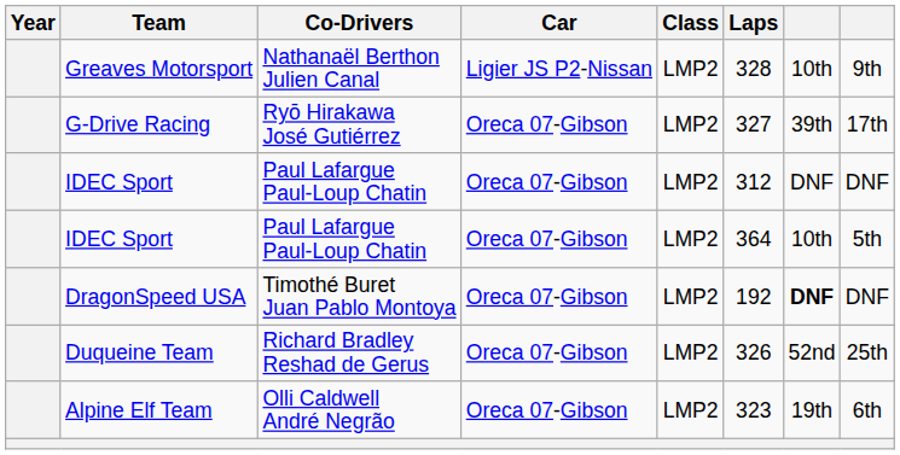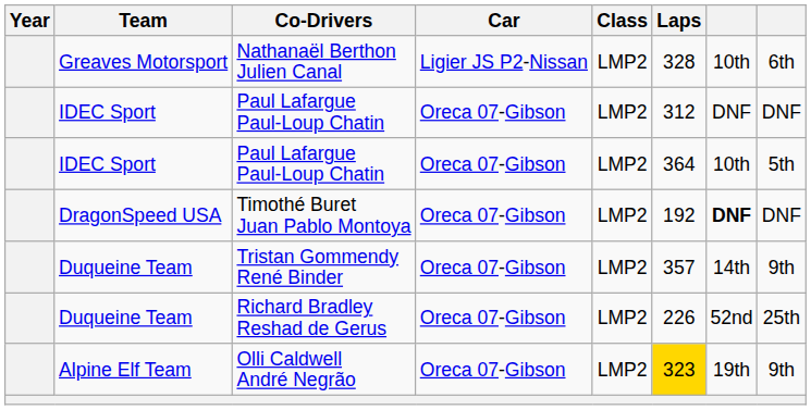 <table class="wikitable" style="text-align:center; font-size:90%">
 <tr>
 <th>Year</th>
 <th>Team</th>
 <th>Co-Drivers</th>
 <th>Car</th>
 <th>Class</th>
 <th>Laps</th>
 <th></th>
 <th></th>
 </tr>
 <tr>
 <th></th>
 <td align="left"> <a href='#'>Greaves Motorsport</a></td>
 <td align="left"> <a href='#'>Nathanaël Berthon</a><br> <a href='#'>Julien Canal</a></td>
 <td align="left"><a href='#'>Ligier JS P2</a>-<a href='#'>Nissan</a></td>
 <td>LMP2</td>
 <td>328</td>
 <td>10th</td>
-<td>9th</td>
-</tr>
-<tr>
-<th></th>
-<td align="left"> <a href='#'>G-Drive Racing</a></td>
-<td align="left"> <a href='#'>Ryō Hirakawa</a><br> <a href='#'>José Gutiérrez</a></td>
-<td align="left"><a href='#'>Oreca 07</a>-<a href='#'>Gibson</a></td>
-<td>LMP2</td>
-<td>327</td>
-<td>39th</td>
-<td>17th</td>
+<td>6th</td>
 </tr>
 <tr>
 <th></th>
 <td align="left"> <a href='#'>IDEC Sport</a></td>
 <td align="left"> <a href='#'>Paul Lafargue</a><br> <a href='#'>Paul-Loup Chatin</a></td>
 <td align="left"><a href='#'>Oreca 07</a>-<a href='#'>Gibson</a></td>
 <td>LMP2</td>
 <td>312</td>
 <td>DNF</td>
 <td>DNF</td>
 </tr>
 <tr>
 <th></th>
 <td align="left"> <a href='#'>IDEC Sport</a></td>
 <td align="left"> <a href='#'>Paul Lafargue</a><br> <a href='#'>Paul-Loup Chatin</a></td>
 <td align="left"><a href='#'>Oreca 07</a>-<a href='#'>Gibson</a></td>
 <td>LMP2</td>
 <td>364</td>
 <td>10th</td>
 <td>5th</td>
 </tr>
 <tr>
 <th></th>
 <td align="left"> <a href='#'>DragonSpeed USA</a></td>
 <td align="left"> Timothé Buret<br> <a href='#'>Juan Pablo Montoya</a></td>
 <td align="left"><a href='#'>Oreca 07</a>-<a href='#'>Gibson</a></td>
 <td>LMP2</td>
 <td>192</td>
 <td><strong>DNF</strong></td>
 <td>DNF</td>
 </tr>
 <tr>
 <th></th>
 <td align="left"> <a href='#'>Duqueine Team</a></td>
+<td align="left"> <a href='#'>Tristan Gommendy</a><br> <a href='#'>René Binder</a></td>
+<td align="left"><a href='#'>Oreca 07</a>-<a href='#'>Gibson</a></td>
+<td>LMP2</td>
+<td>357</td>
+<td>14th</td>
+<td>9th</td>
+</tr>
+<tr>
+<th></th>
+<td align="left"> <a href='#'>Duqueine Team</a></td>
 <td align="left"> <a href='#'>Richard Bradley</a><br> <a href='#'>Reshad de Gerus</a></td>
 <td align="left"><a href='#'>Oreca 07</a>-<a href='#'>Gibson</a></td>
 <td>LMP2</td>
-<td>326</td>
+<td>226</td>
 <td>52nd</td>
 <td>25th</td>
 </tr>
 <tr>
 <th></th>
 <td align="left"> <a href='#'>Alpine Elf Team</a></td>
 <td align="left"> <a href='#'>Olli Caldwell</a><br> <a href='#'>André Negrão</a></td>
 <td align="left"><a href='#'>Oreca 07</a>-<a href='#'>Gibson</a></td>
 <td>LMP2</td>
-<td>323</td>
+<td style="background: gold;">323</td>
 <td>19th</td>
-<td>6th</td>
+<td>9th</td>
 </tr>
 <tr>
 <th colspan="8"></th>
 </tr>
 </table>
